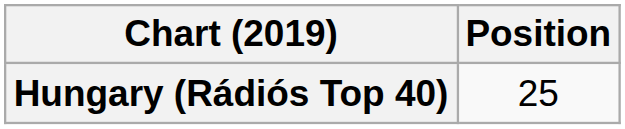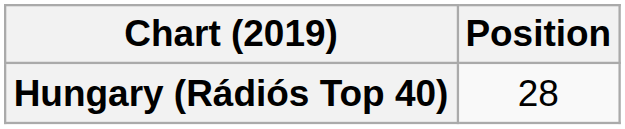 <table class="wikitable plainrowheaders" style="text-align:center">
 <tr>
 <th scope="col">Chart (2019)</th>
 <th scope="col">Position</th>
 </tr>
 <tr>
 <th scope="row">Hungary (Rádiós Top 40)</th>
-<td>25</td>
+<td>28</td>
 </tr>
 </table>
